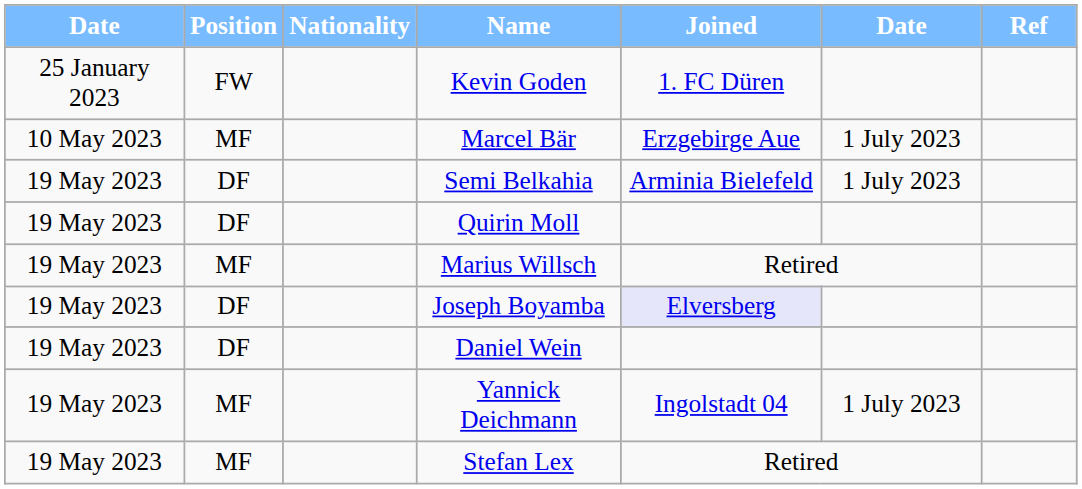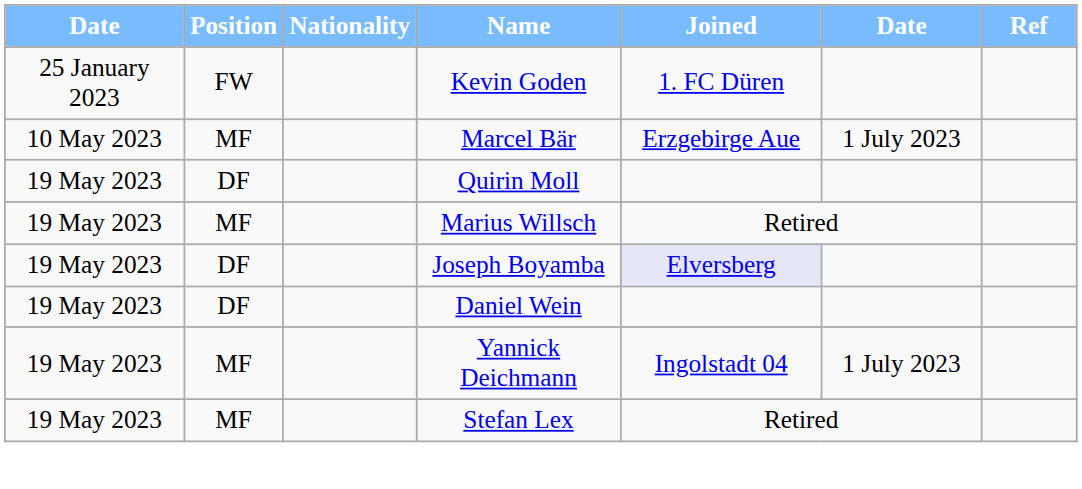 <table class="wikitable"  style="text-align:center; font-size:90%; ">
 <tr>
 <th style="background:#78BCFF; color:white; width:200px;">Date</th>
 <th style="background:#78BCFF; color:white; width:50px;">Position</th>
 <th style="background:#78BCFF; color:white; width:50px;">Nationality</th>
 <th style="background:#78BCFF; color:white; width:200px;">Name</th>
 <th style="background:#78BCFF; color:white; width:200px;">Joined</th>
 <th style="background:#78BCFF; color:white; width:200px;">Date</th>
 <th style="background:#78BCFF; color:white; width:100px;">Ref</th>
 </tr>
 <tr>
 <td>25 January 2023</td>
 <td>FW</td>
 <td></td>
 <td><a href='#'>Kevin Goden</a></td>
 <td><a href='#'>1. FC Düren</a></td>
 <td></td>
 <td></td>
 </tr>
 <tr>
 <td>10 May 2023</td>
 <td>MF</td>
 <td></td>
 <td><a href='#'>Marcel Bär</a></td>
 <td><a href='#'>Erzgebirge Aue</a></td>
-<td>1 July 2023</td>
-<td></td>
-</tr>
-<tr>
-<td>19 May 2023</td>
-<td>DF</td>
-<td></td>
-<td><a href='#'>Semi Belkahia</a></td>
-<td><a href='#'>Arminia Bielefeld</a></td>
 <td>1 July 2023</td>
 <td></td>
 </tr>
 <tr>
 <td>19 May 2023</td>
 <td>DF</td>
 <td></td>
 <td><a href='#'>Quirin Moll</a></td>
 <td></td>
 <td></td>
 <td></td>
 </tr>
 <tr>
 <td>19 May 2023</td>
 <td>MF</td>
 <td></td>
 <td><a href='#'>Marius Willsch</a></td>
 <td colspan="2">Retired</td>
 <td></td>
 </tr>
 <tr>
 <td>19 May 2023</td>
 <td>DF</td>
 <td></td>
 <td><a href='#'>Joseph Boyamba</a></td>
 <td style="background: lavender;"><a href='#'>Elversberg</a></td>
 <td></td>
 <td></td>
 </tr>
 <tr>
 <td>19 May 2023</td>
 <td>DF</td>
 <td></td>
 <td><a href='#'>Daniel Wein</a></td>
 <td></td>
 <td></td>
 <td></td>
 </tr>
 <tr>
 <td>19 May 2023</td>
 <td>MF</td>
 <td></td>
 <td><a href='#'>Yannick Deichmann</a></td>
 <td><a href='#'>Ingolstadt 04</a></td>
 <td>1 July 2023</td>
 <td></td>
 </tr>
 <tr>
 <td>19 May 2023</td>
 <td>MF</td>
 <td></td>
 <td><a href='#'>Stefan Lex</a></td>
 <td colspan="2">Retired</td>
 <td></td>
 </tr>
 </table>
